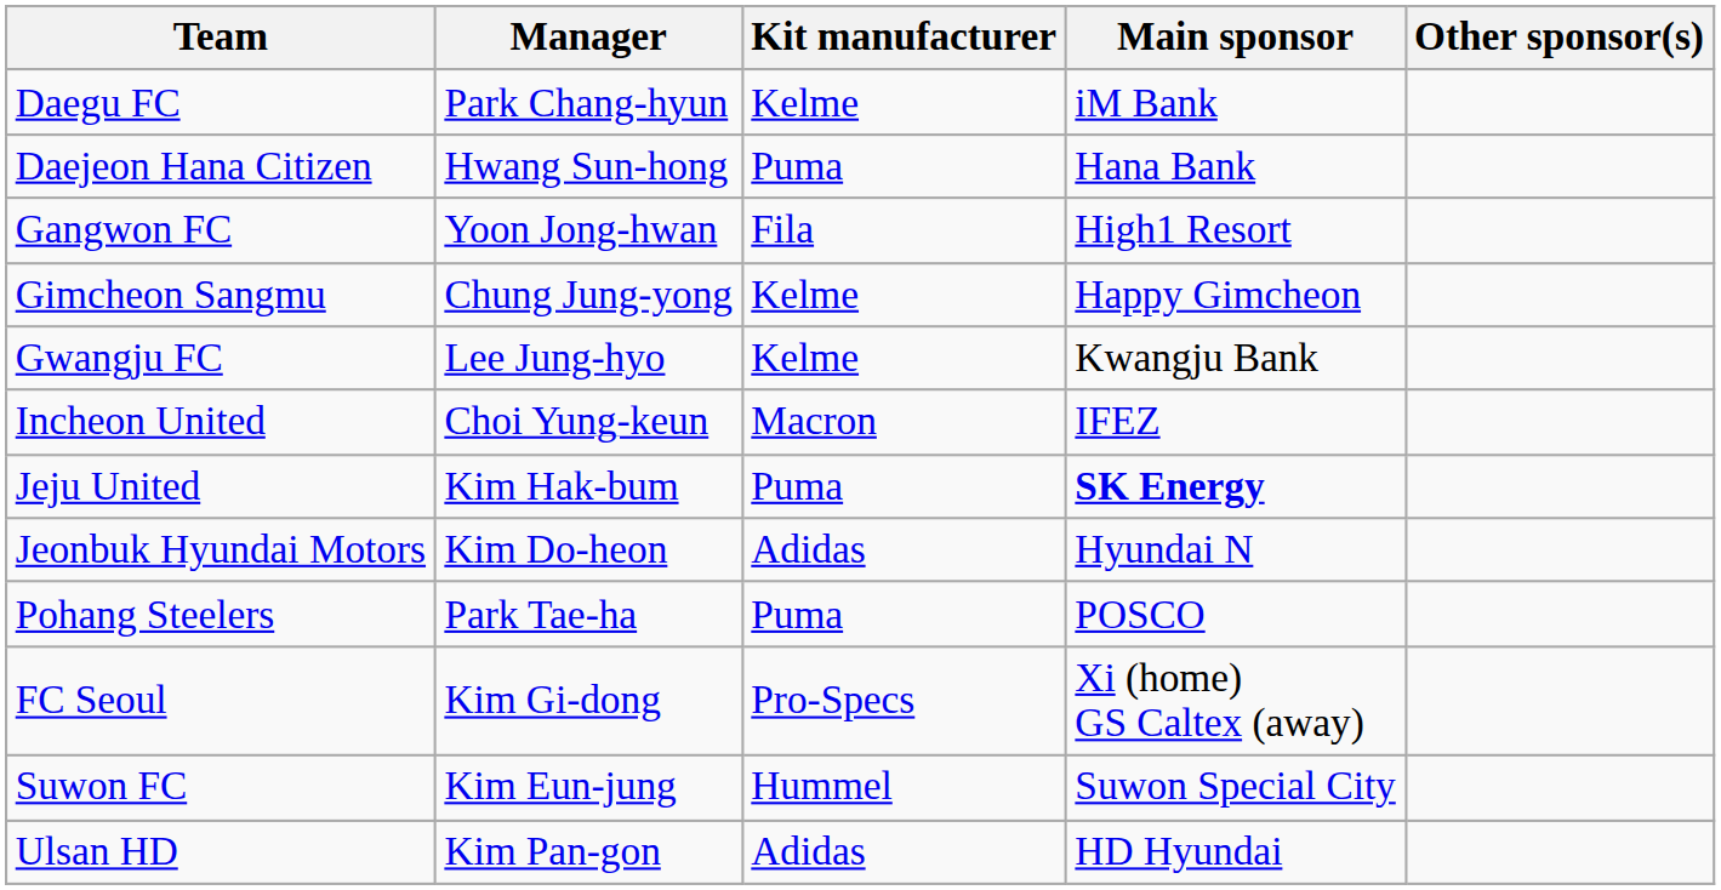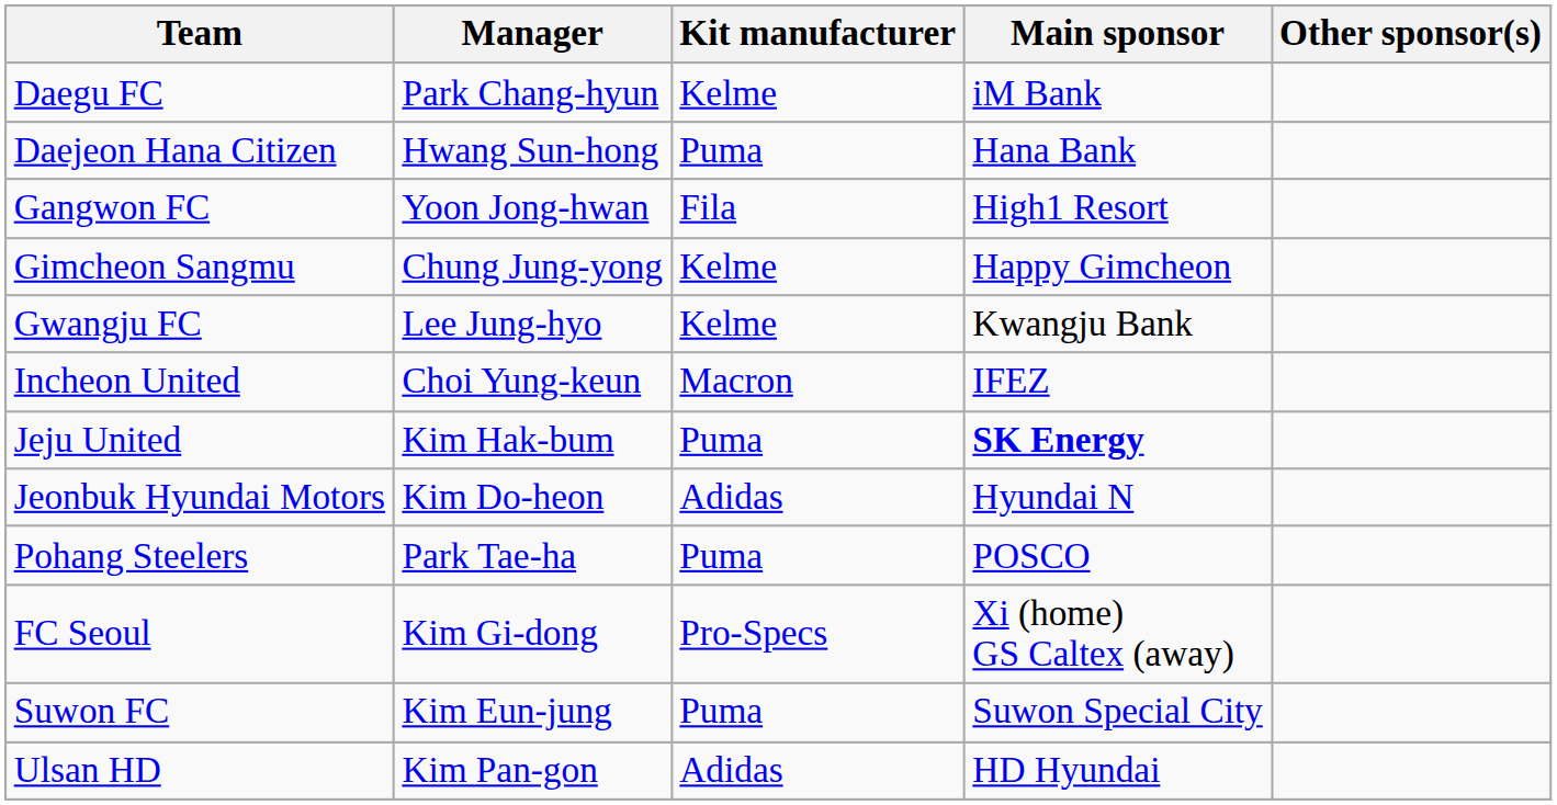 <table class="wikitable" style="text-align:left">
 <tr>
 <th>Team</th>
 <th>Manager</th>
 <th>Kit manufacturer</th>
 <th>Main sponsor</th>
 <th>Other sponsor(s)</th>
 </tr>
 <tr>
 <td><a href='#'>Daegu FC</a></td>
 <td> <a href='#'>Park Chang-hyun</a></td>
 <td><a href='#'>Kelme</a></td>
 <td><a href='#'>iM Bank</a></td>
 <td></td>
 </tr>
 <tr>
 <td><a href='#'>Daejeon Hana Citizen</a></td>
 <td>  <a href='#'>Hwang Sun-hong</a></td>
 <td><a href='#'>Puma</a></td>
 <td><a href='#'>Hana Bank</a></td>
 <td></td>
 </tr>
 <tr>
 <td><a href='#'>Gangwon FC</a></td>
 <td> <a href='#'>Yoon Jong-hwan</a></td>
 <td><a href='#'>Fila</a></td>
 <td><a href='#'>High1 Resort</a></td>
 <td></td>
 </tr>
 <tr>
 <td><a href='#'>Gimcheon Sangmu</a></td>
 <td> <a href='#'>Chung Jung-yong</a></td>
 <td><a href='#'>Kelme</a></td>
 <td><a href='#'>Happy Gimcheon</a></td>
 <td></td>
 </tr>
 <tr>
 <td><a href='#'>Gwangju FC</a></td>
 <td> <a href='#'>Lee Jung-hyo</a></td>
 <td><a href='#'>Kelme</a></td>
 <td>Kwangju Bank</td>
 <td></td>
 </tr>
 <tr>
 <td><a href='#'>Incheon United</a></td>
 <td> <a href='#'>Choi Yung-keun</a></td>
 <td><a href='#'>Macron</a></td>
 <td><a href='#'>IFEZ</a></td>
 <td></td>
 </tr>
 <tr>
 <td><a href='#'>Jeju United</a></td>
 <td> <a href='#'>Kim Hak-bum</a></td>
 <td><a href='#'>Puma</a></td>
 <td><strong><a href='#'>SK Energy</a></strong></td>
 <td></td>
 </tr>
 <tr>
 <td><a href='#'>Jeonbuk Hyundai Motors</a></td>
 <td> <a href='#'>Kim Do-heon</a></td>
 <td><a href='#'>Adidas</a></td>
 <td><a href='#'>Hyundai N</a></td>
 <td></td>
 </tr>
 <tr>
 <td><a href='#'>Pohang Steelers</a></td>
 <td> <a href='#'>Park Tae-ha</a></td>
 <td><a href='#'>Puma</a></td>
 <td><a href='#'>POSCO</a></td>
 <td></td>
 </tr>
 <tr>
 <td><a href='#'>FC Seoul</a></td>
 <td> <a href='#'>Kim Gi-dong</a></td>
 <td><a href='#'>Pro-Specs</a></td>
 <td><a href='#'>Xi</a> (home)<br><a href='#'>GS Caltex</a> (away)</td>
 <td></td>
 </tr>
 <tr>
 <td><a href='#'>Suwon FC</a></td>
 <td> <a href='#'>Kim Eun-jung</a></td>
-<td><a href='#'>Hummel</a></td>
+<td><a href='#'>Puma</a></td>
 <td><a href='#'>Suwon Special City</a></td>
 <td></td>
 </tr>
 <tr>
 <td><a href='#'>Ulsan HD</a></td>
 <td> <a href='#'>Kim Pan-gon</a></td>
 <td><a href='#'>Adidas</a></td>
 <td><a href='#'>HD Hyundai</a></td>
 <td></td>
 </tr>
 </table>
